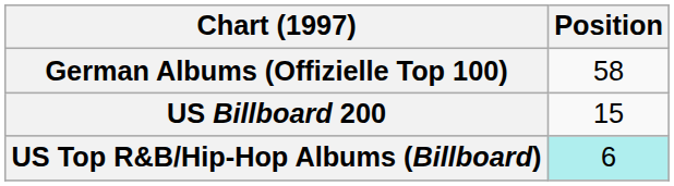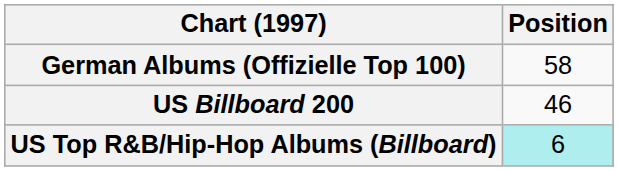 <table class="wikitable sortable plainrowheaders" style="text-align:center;">
 <tr>
 <th scope="col">Chart (1997)</th>
 <th scope="col">Position</th>
 </tr>
 <tr>
 <th scope="row">German Albums (Offizielle Top 100)</th>
 <td>58</td>
 </tr>
 <tr>
 <th scope="row">US <em>Billboard</em> 200</th>
-<td>15</td>
+<td>46</td>
 </tr>
 <tr>
 <th scope="row">US Top R&B/Hip-Hop Albums (<em>Billboard</em>)</th>
 <td style="background: paleturquoise;">6</td>
 </tr>
 </table>
